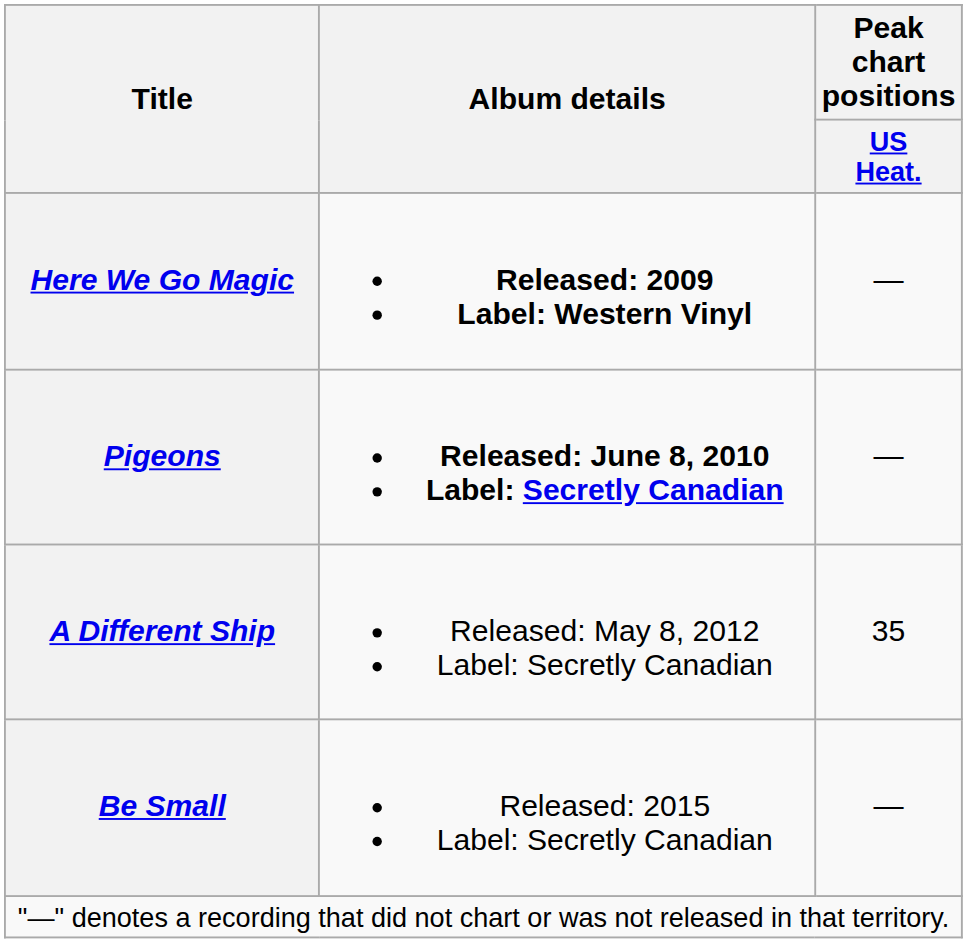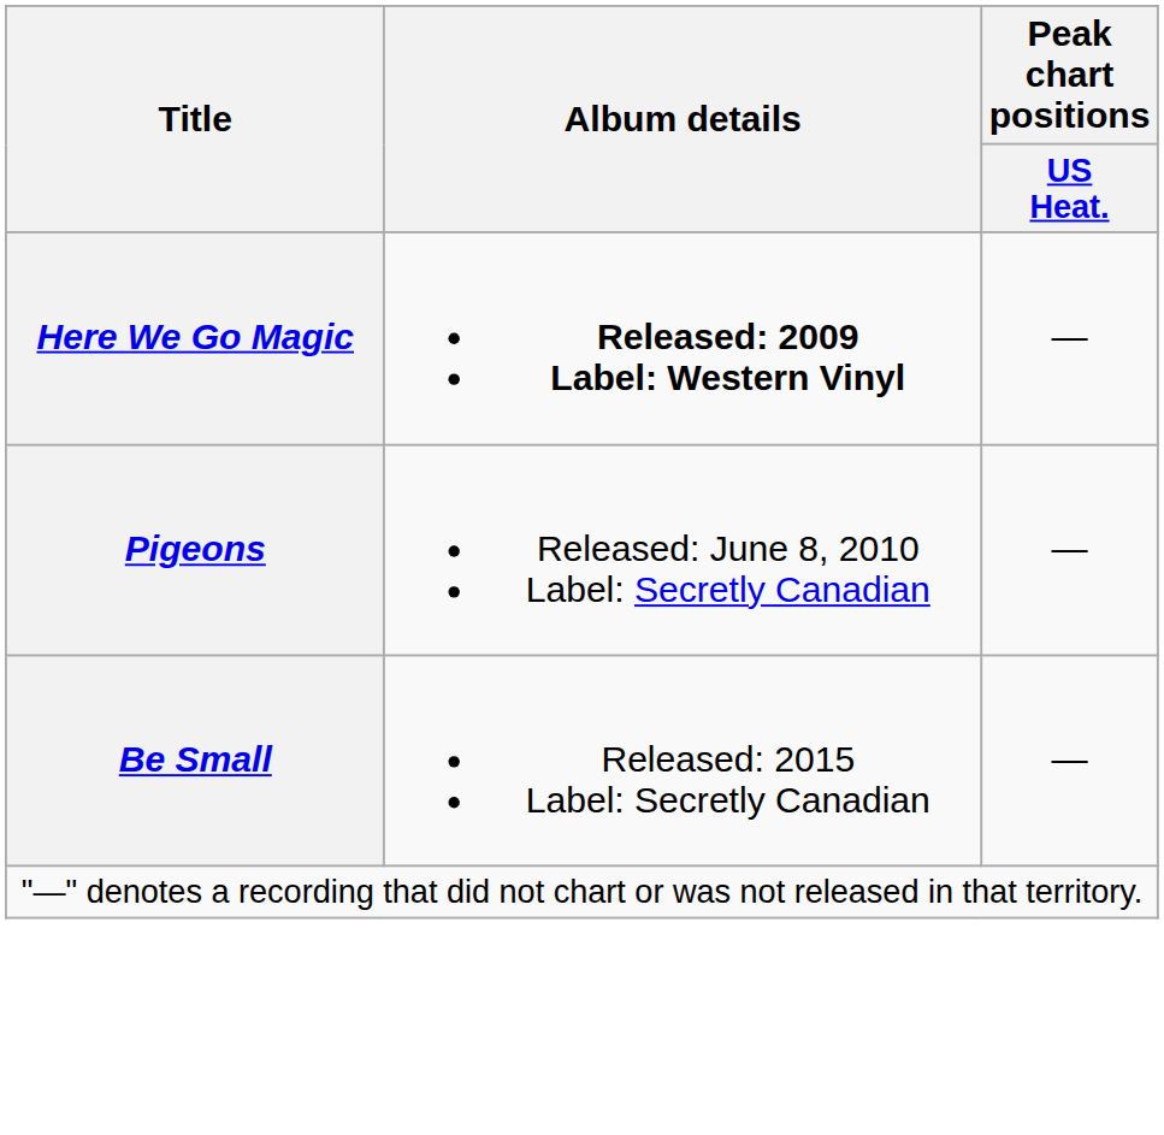 <table class="wikitable plainrowheaders" style="text-align:center;" border="1">
 <tr>
 <th scope="col" rowspan="2" style="width:10em;">Title</th>
 <th scope="col" rowspan="2" style="width:16em;">Album details</th>
 <th scope="col" colspan="1">Peak chart positions</th>
 </tr>
 <tr>
 <th scope="col" style="width:3.5em; font-size:90%;"><a href='#'>US<br>Heat.</a><br></th>
 </tr>
 <tr>
 <th scope="row"><em><a href='#'>Here We Go Magic</a></em></th>
 <td><strong><br><ul><li>Released: 2009</li><li>Label: Western Vinyl</li></ul></strong></td>
 <td>—</td>
 </tr>
 <tr>
 <th scope="row"><em><a href='#'>Pigeons</a></em></th>
-<td><strong><br><ul><li>Released: June 8, 2010</li><li>Label: <a href='#'>Secretly Canadian</a></li></ul></strong></td>
+<td><br><ul><li>Released: June 8, 2010</li><li>Label: <a href='#'>Secretly Canadian</a></li></ul></td>
 <td>—</td>
-</tr>
-<tr>
-<th scope="row"><em><a href='#'>A Different Ship</a></em></th>
-<td><br><ul><li>Released: May 8, 2012</li><li>Label: Secretly Canadian</li></ul></td>
-<td>35</td>
 </tr>
 <tr>
 <th scope="row"><em><a href='#'>Be Small</a></em></th>
 <td><br><ul><li>Released: 2015</li><li>Label: Secretly Canadian</li></ul></td>
 <td>—</td>
 </tr>
 <tr>
 <td colspan="3" style="font-size:90%">"—" denotes a recording that did not chart or was not released in that territory.</td>
 </tr>
 </table>
